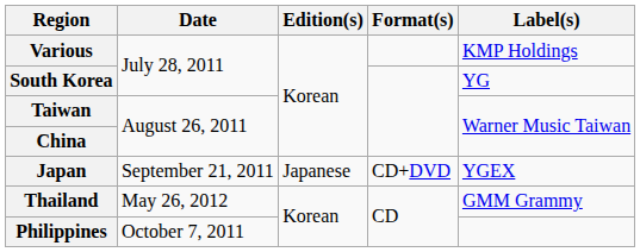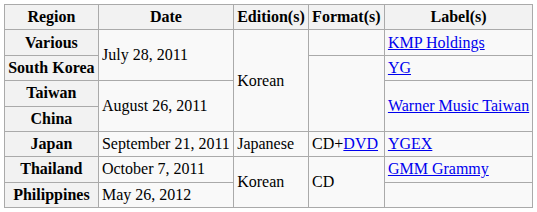 <table class="wikitable plainrowheaders">
 <tr>
 <th>Region</th>
 <th>Date</th>
 <th>Edition(s)</th>
 <th>Format(s)</th>
 <th>Label(s)</th>
 </tr>
 <tr>
 <th scope="row">Various</th>
 <td rowspan="2">July 28, 2011</td>
 <td rowspan="4">Korean</td>
 <td></td>
 <td><a href='#'>KMP Holdings</a></td>
 </tr>
 <tr>
 <th scope="row">South Korea</th>
 <td rowspan="4"></td>
 <td><a href='#'>YG</a></td>
 </tr>
 <tr>
 <th scope="row">Taiwan</th>
 <td rowspan="2">August 26, 2011</td>
 <td rowspan="2"><a href='#'>Warner Music Taiwan</a></td>
 </tr>
 <tr>
 <th scope="row">China</th>
 </tr>
 <tr>
 <th rowspan="2" scope="row">Japan</th>
 <td rowspan="2">September 21, 2011</td>
 <td rowspan="2">Japanese</td>
 <td rowspan="2"><a href='#'>YGEX</a></td>
 </tr>
 <tr>
 <td>CD+<a href='#'>DVD</a></td>
 </tr>
 <tr>
 <th scope="row">Thailand</th>
-<td>May 26, 2012</td>
+<td>October 7, 2011</td>
 <td rowspan="2">Korean</td>
 <td rowspan="2">CD</td>
 <td><a href='#'>GMM Grammy</a></td>
 </tr>
 <tr>
 <th scope="row">Philippines</th>
-<td>October 7, 2011</td>
+<td>May 26, 2012</td>
 <td></td>
 </tr>
 </table>
